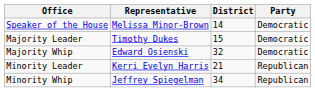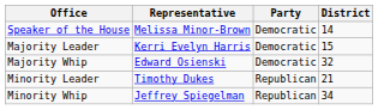 <table class="wikitable sortable">
 <tr>
 <th>Office</th>
 <th>Representative</th>
+<th>Party</th>
 <th>District</th>
-<th>Party</th>
 </tr>
 <tr>
 <td><a href='#'>Speaker of the House</a></td>
 <td><a href='#'>Melissa Minor-Brown</a></td>
+<td>Democratic</td>
 <td>14</td>
-<td>Democratic</td>
 </tr>
 <tr>
 <td>Majority Leader</td>
-<td><a href='#'>Timothy Dukes</a></td>
+<td><a href='#'>Kerri Evelyn Harris</a></td>
+<td>Democratic</td>
 <td>15</td>
-<td>Democratic</td>
 </tr>
 <tr>
 <td>Majority Whip</td>
 <td><a href='#'>Edward Osienski</a></td>
+<td>Democratic</td>
 <td>32</td>
-<td>Democratic</td>
 </tr>
 <tr>
 <td>Minority Leader</td>
-<td><a href='#'>Kerri Evelyn Harris</a></td>
+<td><a href='#'>Timothy Dukes</a></td>
+<td>Republican</td>
 <td>21</td>
-<td>Republican</td>
 </tr>
 <tr>
 <td>Minority Whip</td>
 <td><a href='#'>Jeffrey Spiegelman</a></td>
+<td>Republican</td>
 <td>34</td>
-<td>Republican</td>
 </tr>
 </table>
